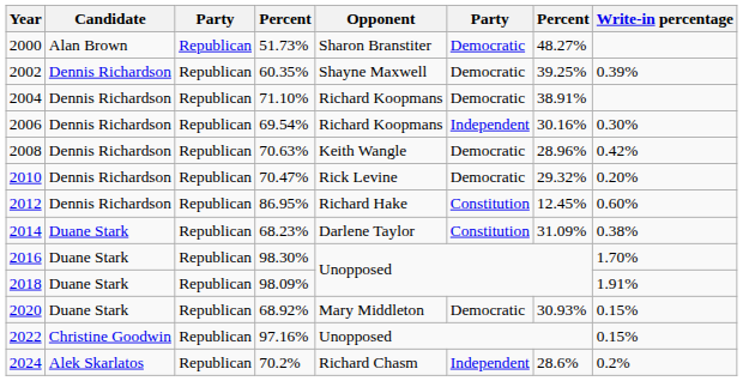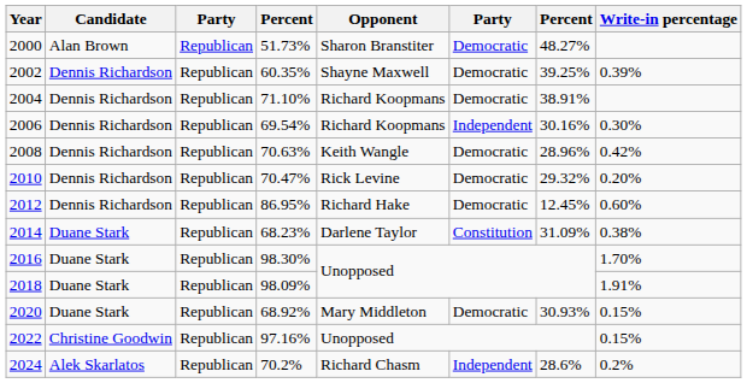 <table class="wikitable sortable" style="margin:0.5em auto; font-size:95%;">
 <tr>
 <th>Year</th>
 <th>Candidate</th>
 <th>Party</th>
 <th>Percent</th>
 <th>Opponent</th>
 <th>Party</th>
 <th>Percent</th>
 <th><a href='#'>Write-in</a> percentage</th>
 </tr>
 <tr>
 <td>2000</td>
 <td>Alan Brown</td>
 <td><a href='#'>Republican</a></td>
 <td>51.73%</td>
 <td>Sharon Branstiter</td>
 <td><a href='#'>Democratic</a></td>
 <td>48.27%</td>
 <td></td>
 </tr>
 <tr>
 <td>2002</td>
 <td><a href='#'>Dennis Richardson</a></td>
 <td>Republican</td>
 <td>60.35%</td>
 <td>Shayne Maxwell</td>
 <td>Democratic</td>
 <td>39.25%</td>
 <td>0.39%</td>
 </tr>
 <tr>
 <td>2004</td>
 <td>Dennis Richardson</td>
 <td>Republican</td>
 <td>71.10%</td>
 <td>Richard Koopmans</td>
 <td>Democratic</td>
 <td>38.91%</td>
 <td></td>
 </tr>
 <tr>
 <td>2006</td>
 <td>Dennis Richardson</td>
 <td>Republican</td>
 <td>69.54%</td>
 <td>Richard Koopmans</td>
 <td><a href='#'>Independent</a></td>
 <td>30.16%</td>
 <td>0.30%</td>
 </tr>
 <tr>
 <td>2008</td>
 <td>Dennis Richardson</td>
 <td>Republican</td>
 <td>70.63%</td>
 <td>Keith Wangle</td>
 <td>Democratic</td>
 <td>28.96%</td>
 <td>0.42%</td>
 </tr>
 <tr>
 <td><a href='#'>2010</a></td>
 <td>Dennis Richardson</td>
 <td>Republican</td>
 <td>70.47%</td>
 <td>Rick Levine</td>
 <td>Democratic</td>
 <td>29.32%</td>
 <td>0.20%</td>
 </tr>
 <tr>
 <td><a href='#'>2012</a></td>
 <td>Dennis Richardson</td>
 <td>Republican</td>
 <td>86.95%</td>
 <td>Richard Hake</td>
-<td><a href='#'>Constitution</a></td>
+<td>Democratic</td>
 <td>12.45%</td>
 <td>0.60%</td>
 </tr>
 <tr>
 <td><a href='#'>2014</a></td>
 <td><a href='#'>Duane Stark</a></td>
 <td>Republican</td>
 <td>68.23%</td>
 <td>Darlene Taylor</td>
 <td><a href='#'>Constitution</a></td>
 <td>31.09%</td>
 <td>0.38%</td>
 </tr>
 <tr>
 <td><a href='#'>2016</a></td>
 <td>Duane Stark</td>
 <td>Republican</td>
 <td>98.30%</td>
 <td colspan="3" rowspan="2">Unopposed</td>
 <td>1.70%</td>
 </tr>
 <tr>
 <td><a href='#'>2018</a></td>
 <td>Duane Stark</td>
 <td>Republican</td>
 <td>98.09%</td>
 <td>1.91%</td>
 </tr>
 <tr>
 <td><a href='#'>2020</a></td>
 <td>Duane Stark</td>
 <td>Republican</td>
 <td>68.92%</td>
 <td>Mary Middleton</td>
 <td>Democratic</td>
 <td>30.93%</td>
 <td>0.15%</td>
 </tr>
 <tr>
 <td><a href='#'>2022</a></td>
 <td><a href='#'>Christine Goodwin</a></td>
 <td>Republican</td>
 <td>97.16%</td>
 <td colspan="3">Unopposed</td>
 <td>0.15%</td>
 </tr>
 <tr>
 <td><a href='#'>2024</a></td>
 <td><a href='#'>Alek Skarlatos</a></td>
 <td>Republican</td>
 <td>70.2%</td>
 <td>Richard Chasm</td>
 <td><a href='#'>Independent</a></td>
 <td>28.6%</td>
 <td>0.2%</td>
 </tr>
 </table>
